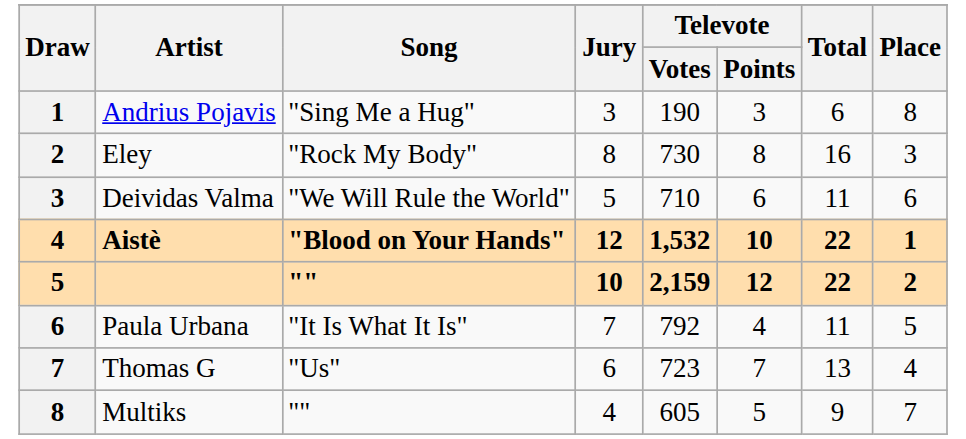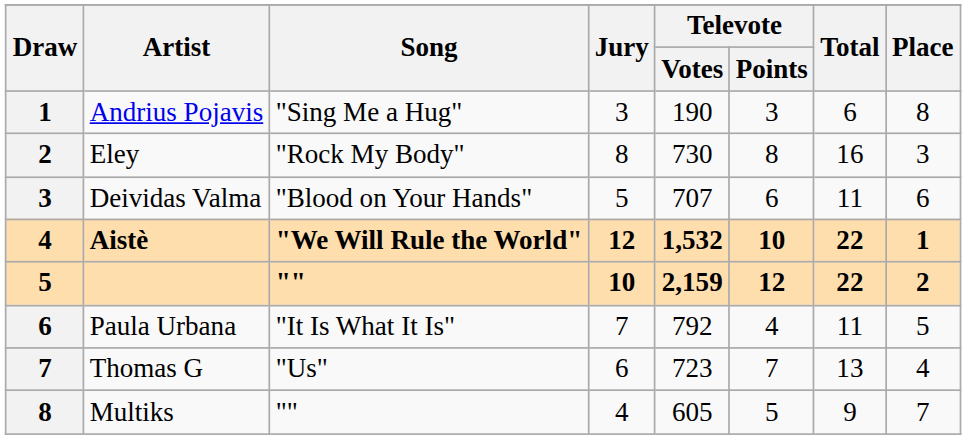 <table class="sortable wikitable plainrowheaders" style="margin: 1em auto 1em auto; text-align:center">
 <tr>
 </tr>
 <tr>
 <th rowspan="2">Draw</th>
 <th rowspan="2">Artist</th>
 <th rowspan="2">Song</th>
 <th rowspan="2">Jury</th>
 <th colspan="2">Televote</th>
 <th rowspan="2">Total</th>
 <th rowspan="2">Place</th>
 </tr>
 <tr>
 <th>Votes</th>
 <th>Points</th>
 </tr>
 <tr>
 <th scope="row" style="text-align:center;">1</th>
 <td align="left"><a href='#'>Andrius Pojavis</a></td>
 <td align="left">"Sing Me a Hug"</td>
 <td>3</td>
 <td>190</td>
 <td>3</td>
 <td>6</td>
 <td>8</td>
 </tr>
 <tr>
 <th scope="row" style="text-align:center;">2</th>
 <td align="left">Eley</td>
 <td align="left">"Rock My Body"</td>
 <td>8</td>
 <td>730</td>
 <td>8</td>
 <td>16</td>
 <td>3</td>
 </tr>
 <tr>
 <th scope="row" style="text-align:center;">3</th>
 <td align="left">Deividas Valma</td>
-<td align="left">"We Will Rule the World"</td>
+<td align="left">"Blood on Your Hands"</td>
 <td>5</td>
-<td>710</td>
+<td>707</td>
 <td>6</td>
 <td>11</td>
 <td>6</td>
 </tr>
 <tr style="background:navajowhite; font-weight:bold;">
 <th scope="row" style="text-align:center; background:navajowhite; font-weight:bold;">4</th>
 <td align="left">Aistè</td>
-<td align="left">"Blood on Your Hands"</td>
+<td align="left">"We Will Rule the World"</td>
 <td>12</td>
 <td>1,532</td>
 <td>10</td>
 <td>22</td>
 <td>1</td>
 </tr>
 <tr style="background:navajowhite; font-weight:bold;">
 <th scope="row" style="text-align:center; background:navajowhite; font-weight:bold;">5</th>
 <td align="left"></td>
 <td align="left">""</td>
 <td>10</td>
 <td>2,159</td>
 <td>12</td>
 <td>22</td>
 <td>2</td>
 </tr>
 <tr>
 <th scope="row" style="text-align:center;">6</th>
 <td align="left">Paula Urbana</td>
 <td align="left">"It Is What It Is"</td>
 <td>7</td>
 <td>792</td>
 <td>4</td>
 <td>11</td>
 <td>5</td>
 </tr>
 <tr>
 <th scope="row" style="text-align:center;">7</th>
 <td align="left">Thomas G</td>
 <td align="left">"Us"</td>
 <td>6</td>
 <td>723</td>
 <td>7</td>
 <td>13</td>
 <td>4</td>
 </tr>
 <tr>
 <th scope="row" style="text-align:center;">8</th>
 <td align="left">Multiks</td>
 <td align="left">""</td>
 <td>4</td>
 <td>605</td>
 <td>5</td>
 <td>9</td>
 <td>7</td>
 </tr>
 </table>
